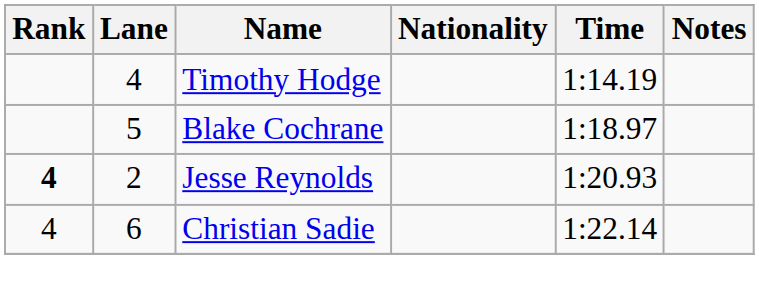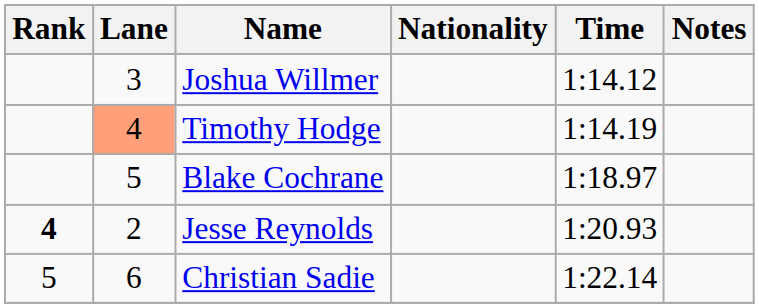 <table class="wikitable sortable" style="text-align:center">
 <tr>
 <th>Rank</th>
 <th>Lane</th>
 <th>Name</th>
 <th>Nationality</th>
 <th>Time</th>
 <th>Notes</th>
 </tr>
 <tr>
 <td></td>
-<td>4</td>
+<td>3</td>
+<td align=left><a href='#'>Joshua Willmer</a></td>
+<td align=left></td>
+<td>1:14.12</td>
+<td></td>
+</tr>
+<tr>
+<td></td>
+<td style="background: lightsalmon;">4</td>
 <td align=left><a href='#'>Timothy Hodge</a></td>
 <td align=left></td>
 <td>1:14.19</td>
 <td></td>
 </tr>
 <tr>
 <td></td>
 <td>5</td>
 <td align=left><a href='#'>Blake Cochrane</a></td>
 <td align=left></td>
 <td>1:18.97</td>
 <td></td>
 </tr>
 <tr>
 <td><strong>4</strong></td>
 <td>2</td>
 <td align=left><a href='#'>Jesse Reynolds</a></td>
 <td align=left></td>
 <td>1:20.93</td>
 <td></td>
 </tr>
 <tr>
-<td>4</td>
+<td>5</td>
 <td>6</td>
 <td align=left><a href='#'>Christian Sadie</a></td>
 <td align=left></td>
 <td>1:22.14</td>
 <td></td>
 </tr>
 <tr>
 </tr>
 </table>
